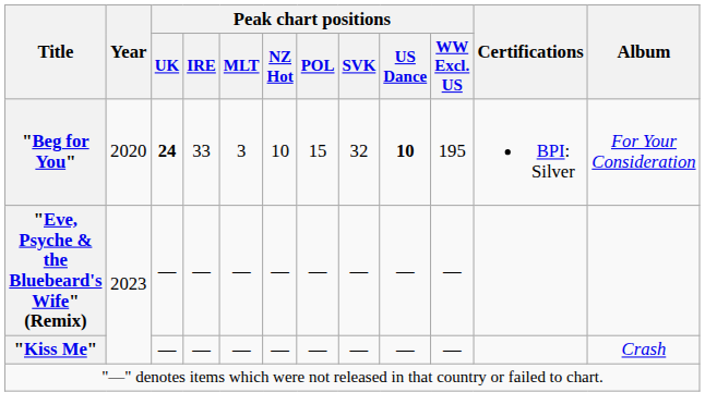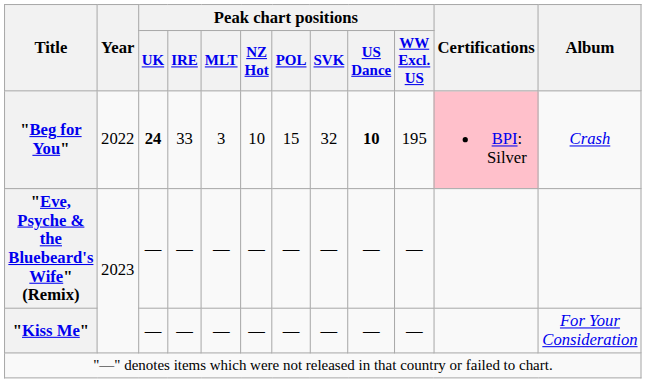 <table class="wikitable plainrowheaders" style="text-align:center">
 <tr>
 <th scope="col" rowspan="2">Title</th>
 <th scope="col" rowspan="2">Year</th>
 <th scope="col" colspan="8">Peak chart positions</th>
 <th scope="col" rowspan="2">Certifications</th>
 <th scope="col" rowspan="2">Album</th>
 </tr>
 <tr>
 <th scope="col" style="width:3em;font-size:90%;"><a href='#'>UK</a><br></th>
 <th scope="col" style="width:3em;font-size:90%;"><a href='#'>IRE</a><br></th>
 <th scope="col" style="width:3em;font-size:90%;"><a href='#'>MLT</a><br></th>
 <th scope="col" style="width:3em;font-size:90%;"><a href='#'>NZ<br>Hot</a><br></th>
 <th scope="col" style="width:3em;font-size:90%;"><a href='#'>POL</a><br></th>
 <th scope="col" style="width:3em;font-size:90%;"><a href='#'>SVK</a><br></th>
 <th scope="col" style="width:3em;font-size:90%;"><a href='#'>US<br>Dance</a><br></th>
 <th scope="col" style="width:3em;font-size:90%;"><a href='#'>WW<br>Excl. US</a><br></th>
 </tr>
 <tr>
 <th scope="row">"<a href='#'>Beg for You</a>"<br></th>
-<td>2020</td>
+<td>2022</td>
 <td><strong>24</strong></td>
 <td>33</td>
 <td>3</td>
 <td>10</td>
 <td>15</td>
 <td>32</td>
 <td><strong>10</strong></td>
 <td>195</td>
-<td><br><ul><li><a href='#'>BPI</a>: Silver</li></ul></td>
-<td><em><a href='#'>For Your Consideration</a></em></td>
+<td style="background: pink;"><br><ul><li><a href='#'>BPI</a>: Silver</li></ul></td>
+<td><em><a href='#'>Crash</a></em></td>
 </tr>
 <tr>
 <th scope="row">"<a href='#'>Eve, Psyche & the Bluebeard's Wife</a>" (Remix)<br></th>
 <td rowspan="2">2023</td>
 <td>—</td>
 <td>—</td>
 <td>—</td>
 <td>—</td>
 <td>—</td>
 <td>—</td>
 <td>—</td>
 <td>—</td>
 <td></td>
 <td></td>
 </tr>
 <tr>
 <th scope="row">"<a href='#'>Kiss Me</a>"<br></th>
 <td>—</td>
 <td>—</td>
 <td>—</td>
 <td>—</td>
 <td>—</td>
 <td>—</td>
 <td>—</td>
 <td>—</td>
 <td></td>
-<td><em><a href='#'>Crash</a></em></td>
+<td><em><a href='#'>For Your Consideration</a></em></td>
 </tr>
 <tr>
 <td colspan="12" style="font-size:90%;">"—" denotes items which were not released in that country or failed to chart.</td>
 </tr>
 </table>
